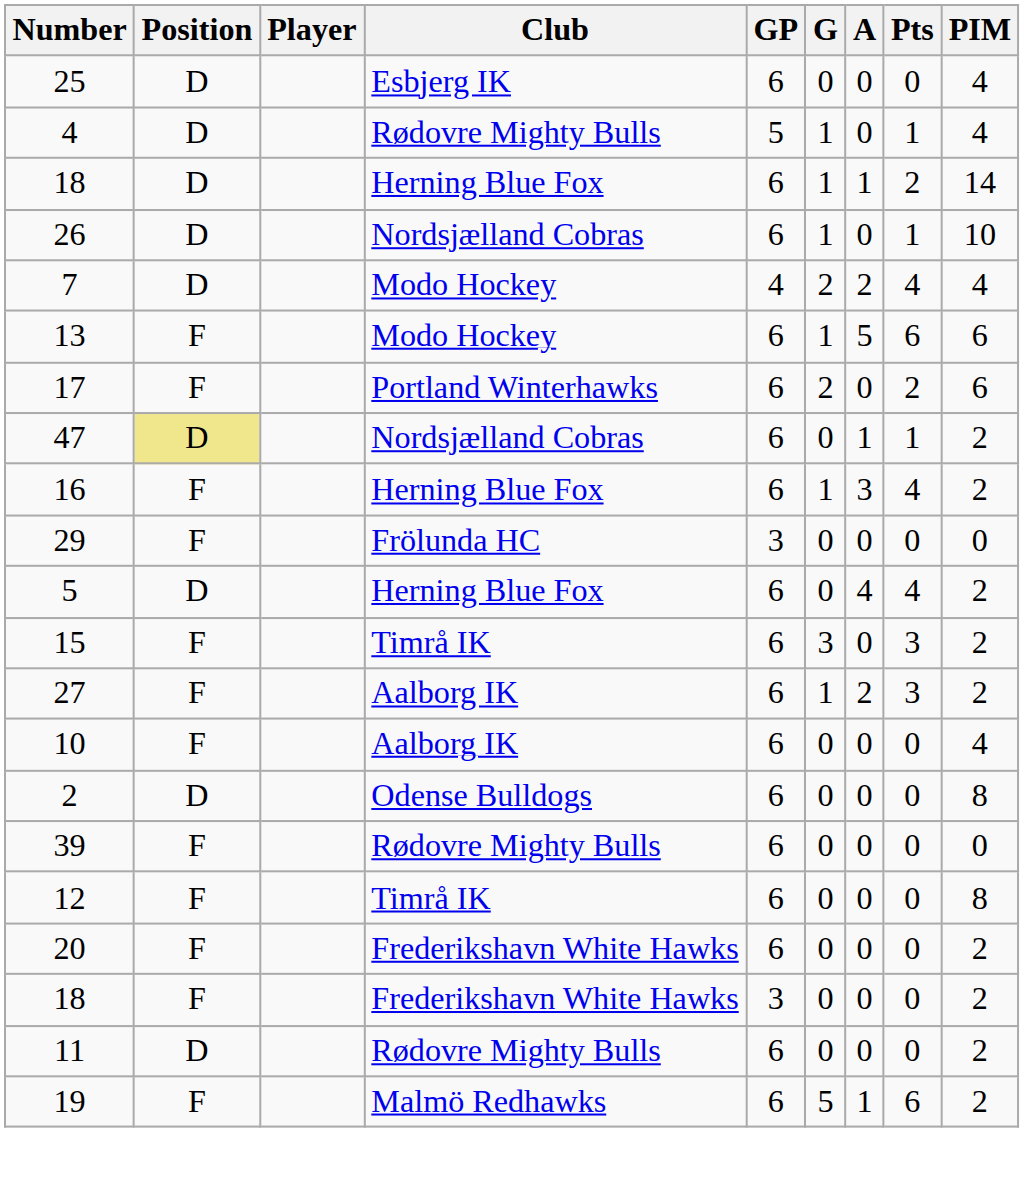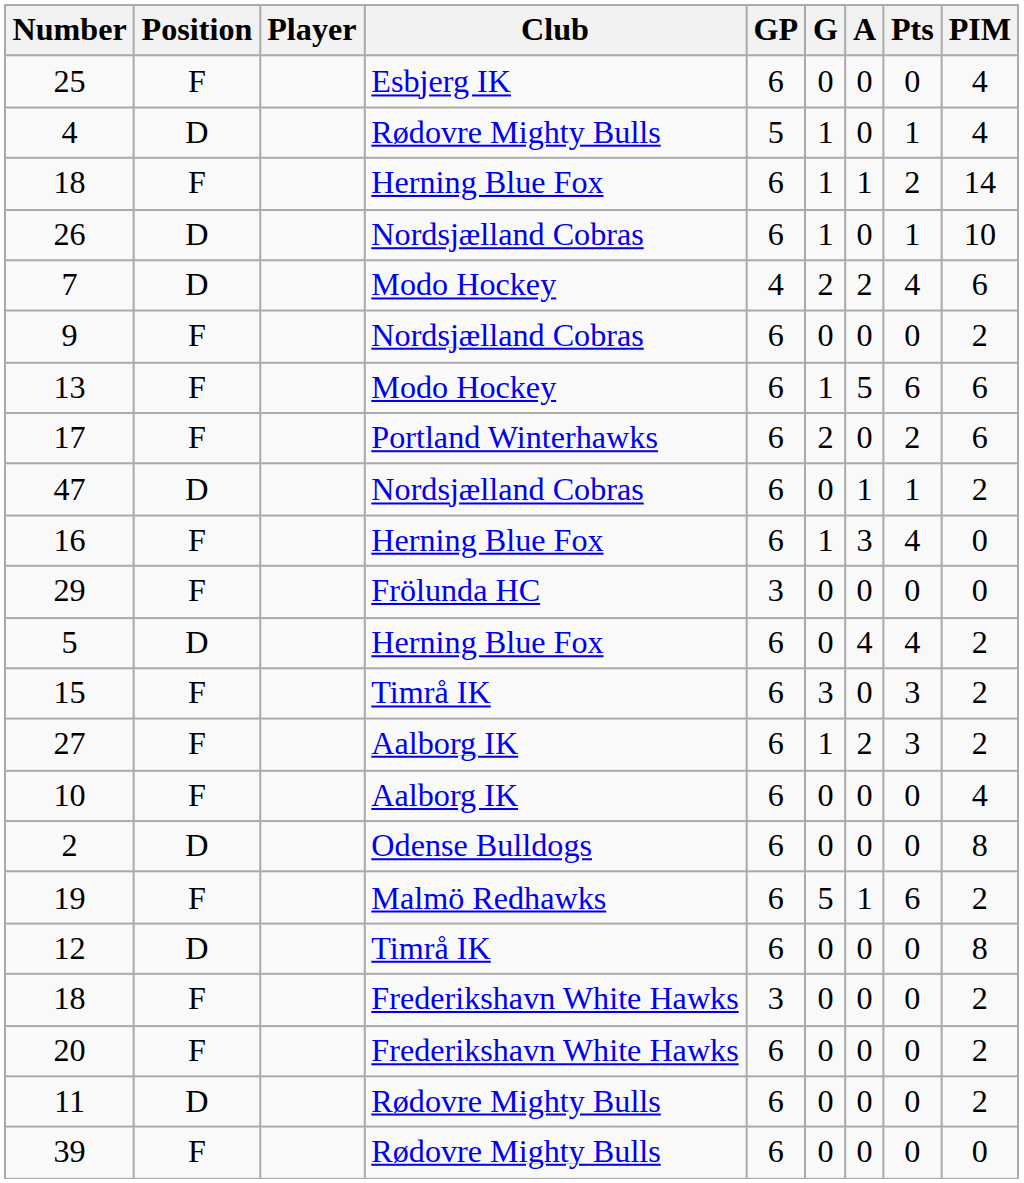 <table class="wikitable sortable" style="text-align:center; padding:4px; border-spacing=0;">
 <tr>
 <th>Number</th>
 <th>Position</th>
 <th>Player</th>
 <th>Club</th>
 <th>GP</th>
 <th>G</th>
 <th>A</th>
 <th>Pts</th>
 <th>PIM</th>
 </tr>
 <tr>
 <td>25</td>
-<td>D</td>
+<td>F</td>
 <td align=left></td>
 <td align=left><a href='#'>Esbjerg IK</a></td>
 <td>6</td>
 <td>0</td>
 <td>0</td>
 <td>0</td>
 <td>4</td>
 </tr>
 <tr>
 <td>4</td>
 <td>D</td>
 <td align=left></td>
 <td align=left><a href='#'>Rødovre Mighty Bulls</a></td>
 <td>5</td>
 <td>1</td>
 <td>0</td>
 <td>1</td>
 <td>4</td>
 </tr>
 <tr>
 <td>18</td>
-<td>D</td>
+<td>F</td>
 <td align=left></td>
 <td align=left><a href='#'>Herning Blue Fox</a></td>
 <td>6</td>
 <td>1</td>
 <td>1</td>
 <td>2</td>
 <td>14</td>
 </tr>
 <tr>
 <td>26</td>
 <td>D</td>
 <td align=left></td>
 <td align=left><a href='#'>Nordsjælland Cobras</a></td>
 <td>6</td>
 <td>1</td>
 <td>0</td>
 <td>1</td>
 <td>10</td>
 </tr>
 <tr>
 <td>7</td>
 <td>D</td>
 <td align=left></td>
 <td align=left><a href='#'>Modo Hockey</a></td>
 <td>4</td>
 <td>2</td>
 <td>2</td>
 <td>4</td>
-<td>4</td>
+<td>6</td>
+</tr>
+<tr>
+<td>9</td>
+<td>F</td>
+<td align=left></td>
+<td align=left><a href='#'>Nordsjælland Cobras</a></td>
+<td>6</td>
+<td>0</td>
+<td>0</td>
+<td>0</td>
+<td>2</td>
 </tr>
 <tr>
 <td>13</td>
 <td>F</td>
 <td align=left></td>
 <td align=left><a href='#'>Modo Hockey</a></td>
 <td>6</td>
 <td>1</td>
 <td>5</td>
 <td>6</td>
 <td>6</td>
 </tr>
 <tr>
 <td>17</td>
 <td>F</td>
 <td align=left></td>
 <td align=left><a href='#'>Portland Winterhawks</a></td>
 <td>6</td>
 <td>2</td>
 <td>0</td>
 <td>2</td>
 <td>6</td>
 </tr>
 <tr>
 <td>47</td>
-<td style="background: khaki;">D</td>
+<td>D</td>
 <td align=left></td>
 <td align=left><a href='#'>Nordsjælland Cobras</a></td>
 <td>6</td>
 <td>0</td>
 <td>1</td>
 <td>1</td>
 <td>2</td>
 </tr>
 <tr>
 <td>16</td>
 <td>F</td>
 <td align=left></td>
 <td align=left><a href='#'>Herning Blue Fox</a></td>
 <td>6</td>
 <td>1</td>
 <td>3</td>
 <td>4</td>
-<td>2</td>
+<td>0</td>
 </tr>
 <tr>
 <td>29</td>
 <td>F</td>
 <td align=left></td>
 <td align=left><a href='#'>Frölunda HC</a></td>
 <td>3</td>
 <td>0</td>
 <td>0</td>
 <td>0</td>
 <td>0</td>
 </tr>
 <tr>
 <td>5</td>
 <td>D</td>
 <td align=left></td>
 <td align=left><a href='#'>Herning Blue Fox</a></td>
 <td>6</td>
 <td>0</td>
 <td>4</td>
 <td>4</td>
 <td>2</td>
 </tr>
 <tr>
 <td>15</td>
 <td>F</td>
 <td align=left></td>
 <td align=left><a href='#'>Timrå IK</a></td>
 <td>6</td>
 <td>3</td>
 <td>0</td>
 <td>3</td>
 <td>2</td>
 </tr>
 <tr>
 <td>27</td>
 <td>F</td>
 <td align=left></td>
 <td align=left><a href='#'>Aalborg IK</a></td>
 <td>6</td>
 <td>1</td>
 <td>2</td>
 <td>3</td>
 <td>2</td>
 </tr>
 <tr>
 <td>10</td>
 <td>F</td>
 <td align=left></td>
 <td align=left><a href='#'>Aalborg IK</a></td>
 <td>6</td>
 <td>0</td>
 <td>0</td>
 <td>0</td>
 <td>4</td>
 </tr>
 <tr>
 <td>2</td>
 <td>D</td>
 <td align=left></td>
 <td align=left><a href='#'>Odense Bulldogs</a></td>
 <td>6</td>
 <td>0</td>
 <td>0</td>
 <td>0</td>
 <td>8</td>
 </tr>
 <tr>
-<td>39</td>
+<td>19</td>
 <td>F</td>
 <td align=left></td>
-<td align=left><a href='#'>Rødovre Mighty Bulls</a></td>
+<td align=left><a href='#'>Malmö Redhawks</a></td>
 <td>6</td>
-<td>0</td>
-<td>0</td>
-<td>0</td>
-<td>0</td>
+<td>5</td>
+<td>1</td>
+<td>6</td>
+<td>2</td>
 </tr>
 <tr>
 <td>12</td>
-<td>F</td>
+<td>D</td>
 <td align=left></td>
 <td align=left><a href='#'>Timrå IK</a></td>
 <td>6</td>
 <td>0</td>
 <td>0</td>
 <td>0</td>
 <td>8</td>
 </tr>
 <tr>
-<td>20</td>
+<td>18</td>
 <td>F</td>
 <td align=left></td>
 <td align=left><a href='#'>Frederikshavn White Hawks</a></td>
-<td>6</td>
+<td>3</td>
 <td>0</td>
 <td>0</td>
 <td>0</td>
 <td>2</td>
 </tr>
 <tr>
-<td>18</td>
+<td>20</td>
 <td>F</td>
 <td align=left></td>
 <td align=left><a href='#'>Frederikshavn White Hawks</a></td>
-<td>3</td>
+<td>6</td>
 <td>0</td>
 <td>0</td>
 <td>0</td>
 <td>2</td>
 </tr>
 <tr>
 <td>11</td>
 <td>D</td>
 <td align=left></td>
 <td align=left><a href='#'>Rødovre Mighty Bulls</a></td>
 <td>6</td>
 <td>0</td>
 <td>0</td>
 <td>0</td>
 <td>2</td>
 </tr>
 <tr>
-<td>19</td>
+<td>39</td>
 <td>F</td>
 <td align=left></td>
-<td align=left><a href='#'>Malmö Redhawks</a></td>
+<td align=left><a href='#'>Rødovre Mighty Bulls</a></td>
 <td>6</td>
-<td>5</td>
-<td>1</td>
-<td>6</td>
-<td>2</td>
+<td>0</td>
+<td>0</td>
+<td>0</td>
+<td>0</td>
 </tr>
 </table>
